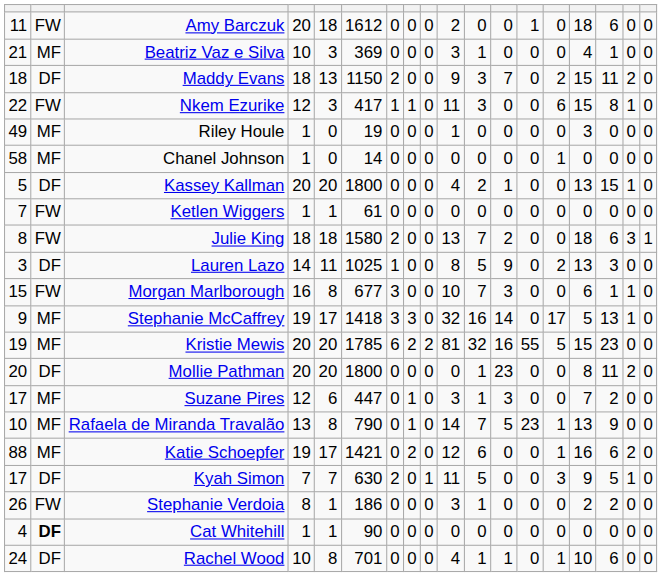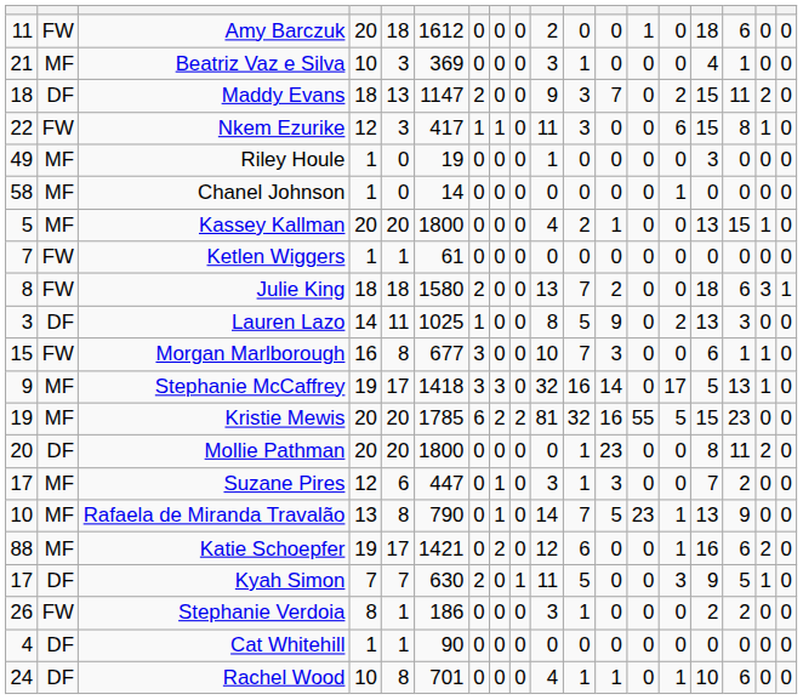 <table class="wikitable sortable" style="text-align:right;">
 <tr>
 <th></th>
 <th></th>
 <th></th>
 <th></th>
 <th></th>
 <th></th>
 <th></th>
 <th></th>
 <th></th>
 <th></th>
 <th></th>
 <th></th>
 <th></th>
 <th></th>
 <th></th>
 <th></th>
 <th></th>
 <th></th>
 </tr>
 <tr>
 <td>11</td>
 <td>FW</td>
 <td><a href='#'>Amy Barczuk</a></td>
 <td>20</td>
 <td>18</td>
 <td>1612</td>
 <td>0</td>
 <td>0</td>
 <td>0</td>
 <td>2</td>
 <td>0</td>
 <td>0</td>
 <td>1</td>
 <td>0</td>
 <td>18</td>
 <td>6</td>
 <td>0</td>
 <td>0</td>
 </tr>
 <tr>
 <td>21</td>
 <td>MF</td>
 <td><a href='#'>Beatriz Vaz e Silva</a></td>
 <td>10</td>
 <td>3</td>
 <td>369</td>
 <td>0</td>
 <td>0</td>
 <td>0</td>
 <td>3</td>
 <td>1</td>
 <td>0</td>
 <td>0</td>
 <td>0</td>
 <td>4</td>
 <td>1</td>
 <td>0</td>
 <td>0</td>
 </tr>
 <tr>
 <td>18</td>
 <td>DF</td>
 <td><a href='#'>Maddy Evans</a></td>
 <td>18</td>
 <td>13</td>
-<td>1150</td>
+<td>1147</td>
 <td>2</td>
 <td>0</td>
 <td>0</td>
 <td>9</td>
 <td>3</td>
 <td>7</td>
 <td>0</td>
 <td>2</td>
 <td>15</td>
 <td>11</td>
 <td>2</td>
 <td>0</td>
 </tr>
 <tr>
 <td>22</td>
 <td>FW</td>
 <td><a href='#'>Nkem Ezurike</a></td>
 <td>12</td>
 <td>3</td>
 <td>417</td>
 <td>1</td>
 <td>1</td>
 <td>0</td>
 <td>11</td>
 <td>3</td>
 <td>0</td>
 <td>0</td>
 <td>6</td>
 <td>15</td>
 <td>8</td>
 <td>1</td>
 <td>0</td>
 </tr>
 <tr>
 <td>49</td>
 <td>MF</td>
 <td>Riley Houle</td>
 <td>1</td>
 <td>0</td>
 <td>19</td>
 <td>0</td>
 <td>0</td>
 <td>0</td>
 <td>1</td>
 <td>0</td>
 <td>0</td>
 <td>0</td>
 <td>0</td>
 <td>3</td>
 <td>0</td>
 <td>0</td>
 <td>0</td>
 </tr>
 <tr>
 <td>58</td>
 <td>MF</td>
 <td>Chanel Johnson</td>
 <td>1</td>
 <td>0</td>
 <td>14</td>
 <td>0</td>
 <td>0</td>
 <td>0</td>
 <td>0</td>
 <td>0</td>
 <td>0</td>
 <td>0</td>
 <td>1</td>
 <td>0</td>
 <td>0</td>
 <td>0</td>
 <td>0</td>
 </tr>
 <tr>
 <td>5</td>
-<td>DF</td>
+<td>MF</td>
 <td><a href='#'>Kassey Kallman</a></td>
 <td>20</td>
 <td>20</td>
 <td>1800</td>
 <td>0</td>
 <td>0</td>
 <td>0</td>
 <td>4</td>
 <td>2</td>
 <td>1</td>
 <td>0</td>
 <td>0</td>
 <td>13</td>
 <td>15</td>
 <td>1</td>
 <td>0</td>
 </tr>
 <tr>
 <td>7</td>
 <td>FW</td>
 <td><a href='#'>Ketlen Wiggers</a></td>
 <td>1</td>
 <td>1</td>
 <td>61</td>
 <td>0</td>
 <td>0</td>
 <td>0</td>
 <td>0</td>
 <td>0</td>
 <td>0</td>
 <td>0</td>
 <td>0</td>
 <td>0</td>
 <td>0</td>
 <td>0</td>
 <td>0</td>
 </tr>
 <tr>
 <td>8</td>
 <td>FW</td>
 <td><a href='#'>Julie King</a></td>
 <td>18</td>
 <td>18</td>
 <td>1580</td>
 <td>2</td>
 <td>0</td>
 <td>0</td>
 <td>13</td>
 <td>7</td>
 <td>2</td>
 <td>0</td>
 <td>0</td>
 <td>18</td>
 <td>6</td>
 <td>3</td>
 <td>1</td>
 </tr>
 <tr>
 <td>3</td>
 <td>DF</td>
 <td><a href='#'>Lauren Lazo</a></td>
 <td>14</td>
 <td>11</td>
 <td>1025</td>
 <td>1</td>
 <td>0</td>
 <td>0</td>
 <td>8</td>
 <td>5</td>
 <td>9</td>
 <td>0</td>
 <td>2</td>
 <td>13</td>
 <td>3</td>
 <td>0</td>
 <td>0</td>
 </tr>
 <tr>
 <td>15</td>
 <td>FW</td>
 <td><a href='#'>Morgan Marlborough</a></td>
 <td>16</td>
 <td>8</td>
 <td>677</td>
 <td>3</td>
 <td>0</td>
 <td>0</td>
 <td>10</td>
 <td>7</td>
 <td>3</td>
 <td>0</td>
 <td>0</td>
 <td>6</td>
 <td>1</td>
 <td>1</td>
 <td>0</td>
 </tr>
 <tr>
 <td>9</td>
 <td>MF</td>
 <td><a href='#'>Stephanie McCaffrey</a></td>
 <td>19</td>
 <td>17</td>
 <td>1418</td>
 <td>3</td>
 <td>3</td>
 <td>0</td>
 <td>32</td>
 <td>16</td>
 <td>14</td>
 <td>0</td>
 <td>17</td>
 <td>5</td>
 <td>13</td>
 <td>1</td>
 <td>0</td>
 </tr>
 <tr>
 <td>19</td>
 <td>MF</td>
 <td><a href='#'>Kristie Mewis</a></td>
 <td>20</td>
 <td>20</td>
 <td>1785</td>
 <td>6</td>
 <td>2</td>
 <td>2</td>
 <td>81</td>
 <td>32</td>
 <td>16</td>
 <td>55</td>
 <td>5</td>
 <td>15</td>
 <td>23</td>
 <td>0</td>
 <td>0</td>
 </tr>
 <tr>
 <td>20</td>
 <td>DF</td>
 <td><a href='#'>Mollie Pathman</a></td>
 <td>20</td>
 <td>20</td>
 <td>1800</td>
 <td>0</td>
 <td>0</td>
 <td>0</td>
 <td>0</td>
 <td>1</td>
 <td>23</td>
 <td>0</td>
 <td>0</td>
 <td>8</td>
 <td>11</td>
 <td>2</td>
 <td>0</td>
 </tr>
 <tr>
 <td>17</td>
 <td>MF</td>
 <td><a href='#'>Suzane Pires</a></td>
 <td>12</td>
 <td>6</td>
 <td>447</td>
 <td>0</td>
 <td>1</td>
 <td>0</td>
 <td>3</td>
 <td>1</td>
 <td>3</td>
 <td>0</td>
 <td>0</td>
 <td>7</td>
 <td>2</td>
 <td>0</td>
 <td>0</td>
 </tr>
 <tr>
 <td>10</td>
 <td>MF</td>
 <td><a href='#'>Rafaela de Miranda Travalão</a></td>
 <td>13</td>
 <td>8</td>
 <td>790</td>
 <td>0</td>
 <td>1</td>
 <td>0</td>
 <td>14</td>
 <td>7</td>
 <td>5</td>
 <td>23</td>
 <td>1</td>
 <td>13</td>
 <td>9</td>
 <td>0</td>
 <td>0</td>
 </tr>
 <tr>
 <td>88</td>
 <td>MF</td>
 <td><a href='#'>Katie Schoepfer</a></td>
 <td>19</td>
 <td>17</td>
 <td>1421</td>
 <td>0</td>
 <td>2</td>
 <td>0</td>
 <td>12</td>
 <td>6</td>
 <td>0</td>
 <td>0</td>
 <td>1</td>
 <td>16</td>
 <td>6</td>
 <td>2</td>
 <td>0</td>
 </tr>
 <tr>
 <td>17</td>
 <td>DF</td>
 <td><a href='#'>Kyah Simon</a></td>
 <td>7</td>
 <td>7</td>
 <td>630</td>
 <td>2</td>
 <td>0</td>
 <td>1</td>
 <td>11</td>
 <td>5</td>
 <td>0</td>
 <td>0</td>
 <td>3</td>
 <td>9</td>
 <td>5</td>
 <td>1</td>
 <td>0</td>
 </tr>
 <tr>
 <td>26</td>
 <td>FW</td>
 <td><a href='#'>Stephanie Verdoia</a></td>
 <td>8</td>
 <td>1</td>
 <td>186</td>
 <td>0</td>
 <td>0</td>
 <td>0</td>
 <td>3</td>
 <td>1</td>
 <td>0</td>
 <td>0</td>
 <td>0</td>
 <td>2</td>
 <td>2</td>
 <td>0</td>
 <td>0</td>
 </tr>
 <tr>
 <td>4</td>
-<td><strong>DF</strong></td>
+<td>DF</td>
 <td><a href='#'>Cat Whitehill</a></td>
 <td>1</td>
 <td>1</td>
 <td>90</td>
 <td>0</td>
 <td>0</td>
 <td>0</td>
 <td>0</td>
 <td>0</td>
 <td>0</td>
 <td>0</td>
 <td>0</td>
 <td>0</td>
 <td>0</td>
 <td>0</td>
 <td>0</td>
 </tr>
 <tr>
 <td>24</td>
 <td>DF</td>
 <td><a href='#'>Rachel Wood</a></td>
 <td>10</td>
 <td>8</td>
 <td>701</td>
 <td>0</td>
 <td>0</td>
 <td>0</td>
 <td>4</td>
 <td>1</td>
 <td>1</td>
 <td>0</td>
 <td>1</td>
 <td>10</td>
 <td>6</td>
 <td>0</td>
 <td>0</td>
 </tr>
 </table>
